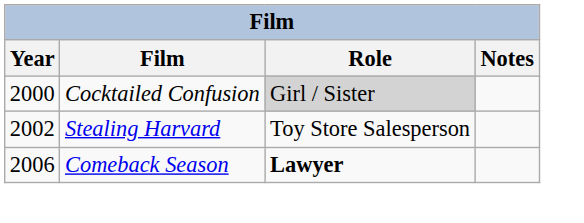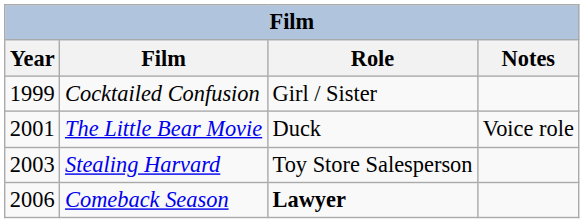 <table class="wikitable sortable">
 <tr>
 <th colspan=4 style="background:#B0C4DE;">Film</th>
 </tr>
 <tr align"center">
 <th>Year</th>
 <th>Film</th>
 <th>Role</th>
 <th class="unsortable">Notes</th>
 </tr>
 <tr>
-<td>2000</td>
+<td>1999</td>
 <td><em>Cocktailed Confusion</em></td>
-<td style="background: lightgrey;">Girl / Sister</td>
+<td>Girl / Sister</td>
 <td></td>
 </tr>
 <tr>
-<td>2002</td>
+<td>2001</td>
+<td data-sort-value="Little Bear Movie, The"><em><a href='#'>The Little Bear Movie</a></em></td>
+<td>Duck</td>
+<td>Voice role</td>
+</tr>
+<tr>
+<td>2003</td>
 <td><em><a href='#'>Stealing Harvard</a></em></td>
 <td>Toy Store Salesperson</td>
 <td></td>
 </tr>
 <tr>
 <td>2006</td>
 <td><em><a href='#'>Comeback Season</a></em></td>
 <td><strong>Lawyer</strong></td>
 <td></td>
 </tr>
 </table>
